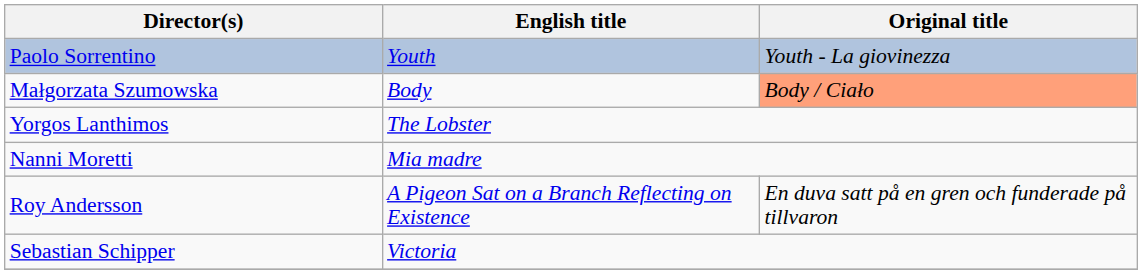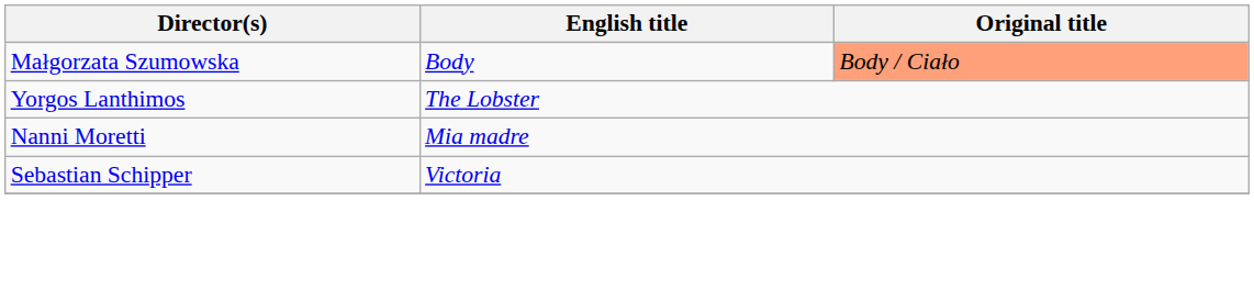 <table class="wikitable" width="95%" cellpadding="5">
 <tr>
 <th width="25%">Director(s)</th>
 <th width="25%">English title</th>
 <th width="25%">Original title</th>
-</tr>
-<tr style="background:#B0C4DE;">
-<td> <a href='#'>Paolo Sorrentino</a></td>
-<td><em><a href='#'>Youth</a></em></td>
-<td><em>Youth - La giovinezza</em></td>
 </tr>
 <tr>
 <td> <a href='#'>Małgorzata Szumowska</a></td>
 <td><em><a href='#'>Body</a></em></td>
 <td style="background: lightsalmon;"><em>Body / Ciało</em></td>
 </tr>
 <tr>
 <td> <a href='#'>Yorgos Lanthimos</a></td>
 <td colspan=2><em><a href='#'>The Lobster</a></em></td>
 </tr>
 <tr>
 <td> <a href='#'>Nanni Moretti</a></td>
 <td colspan=2><em><a href='#'>Mia madre</a></em></td>
 </tr>
 <tr>
-<td> <a href='#'>Roy Andersson</a></td>
-<td><em><a href='#'>A Pigeon Sat on a Branch Reflecting on Existence</a></em></td>
-<td><em>En duva satt på en gren och funderade på tillvaron</em></td>
-</tr>
-<tr>
 <td> <a href='#'>Sebastian Schipper</a></td>
 <td colspan=2><em><a href='#'>Victoria</a></em></td>
 </tr>
 <tr>
 </tr>
 </table>
